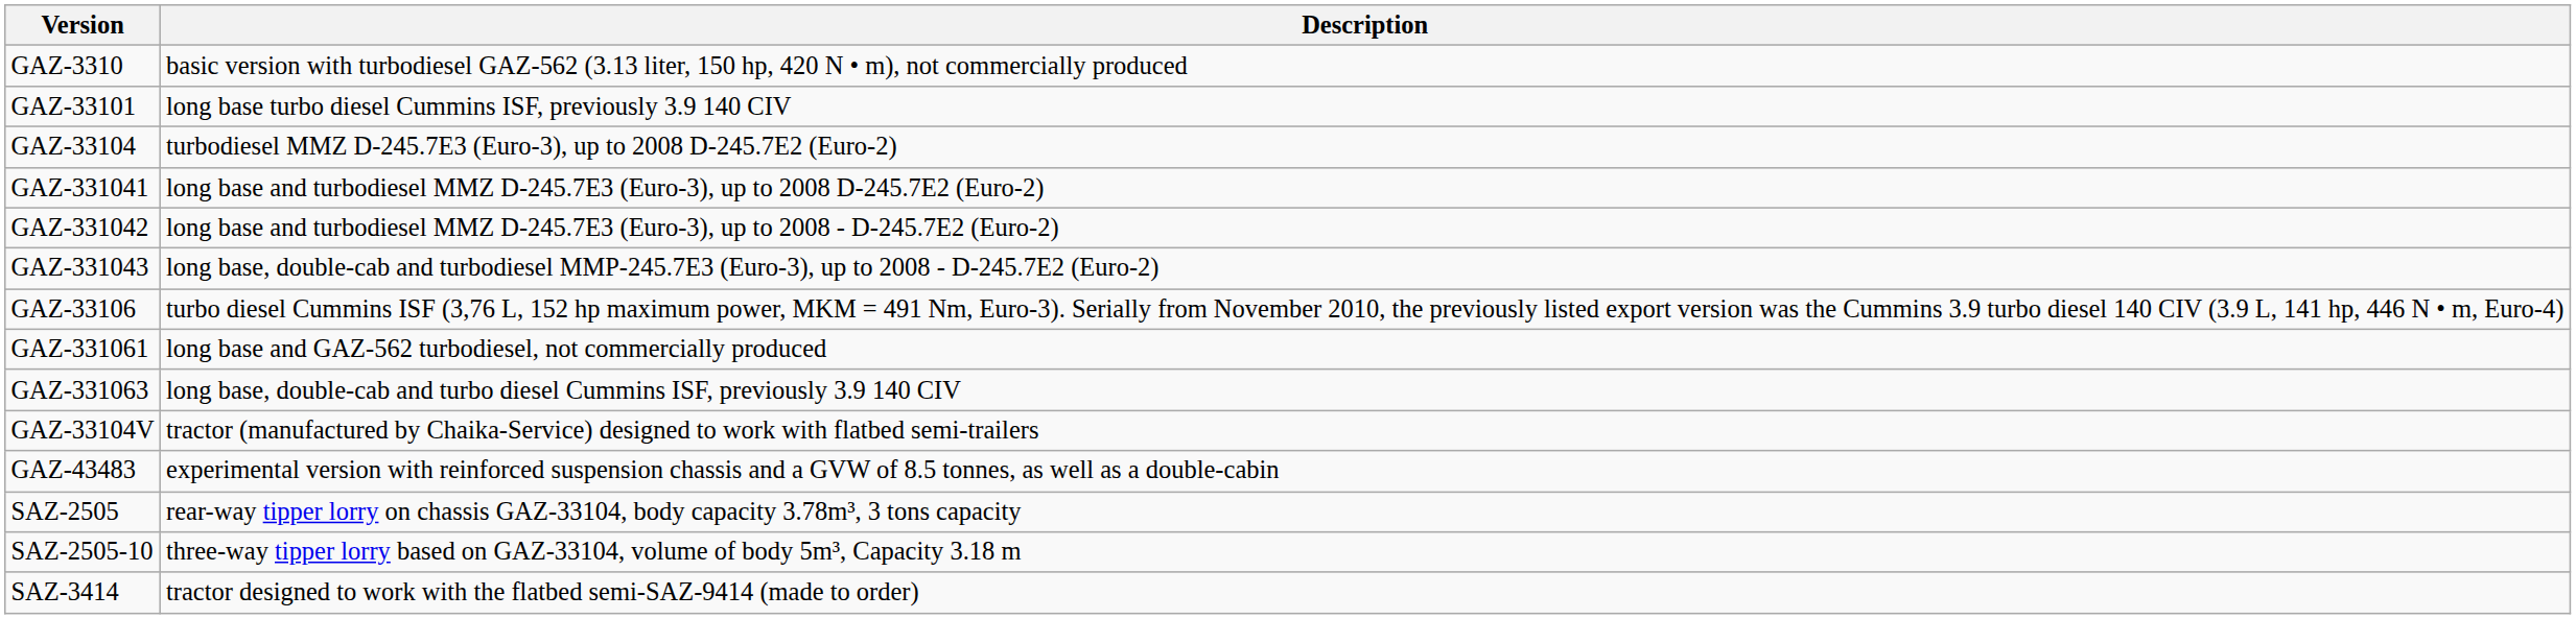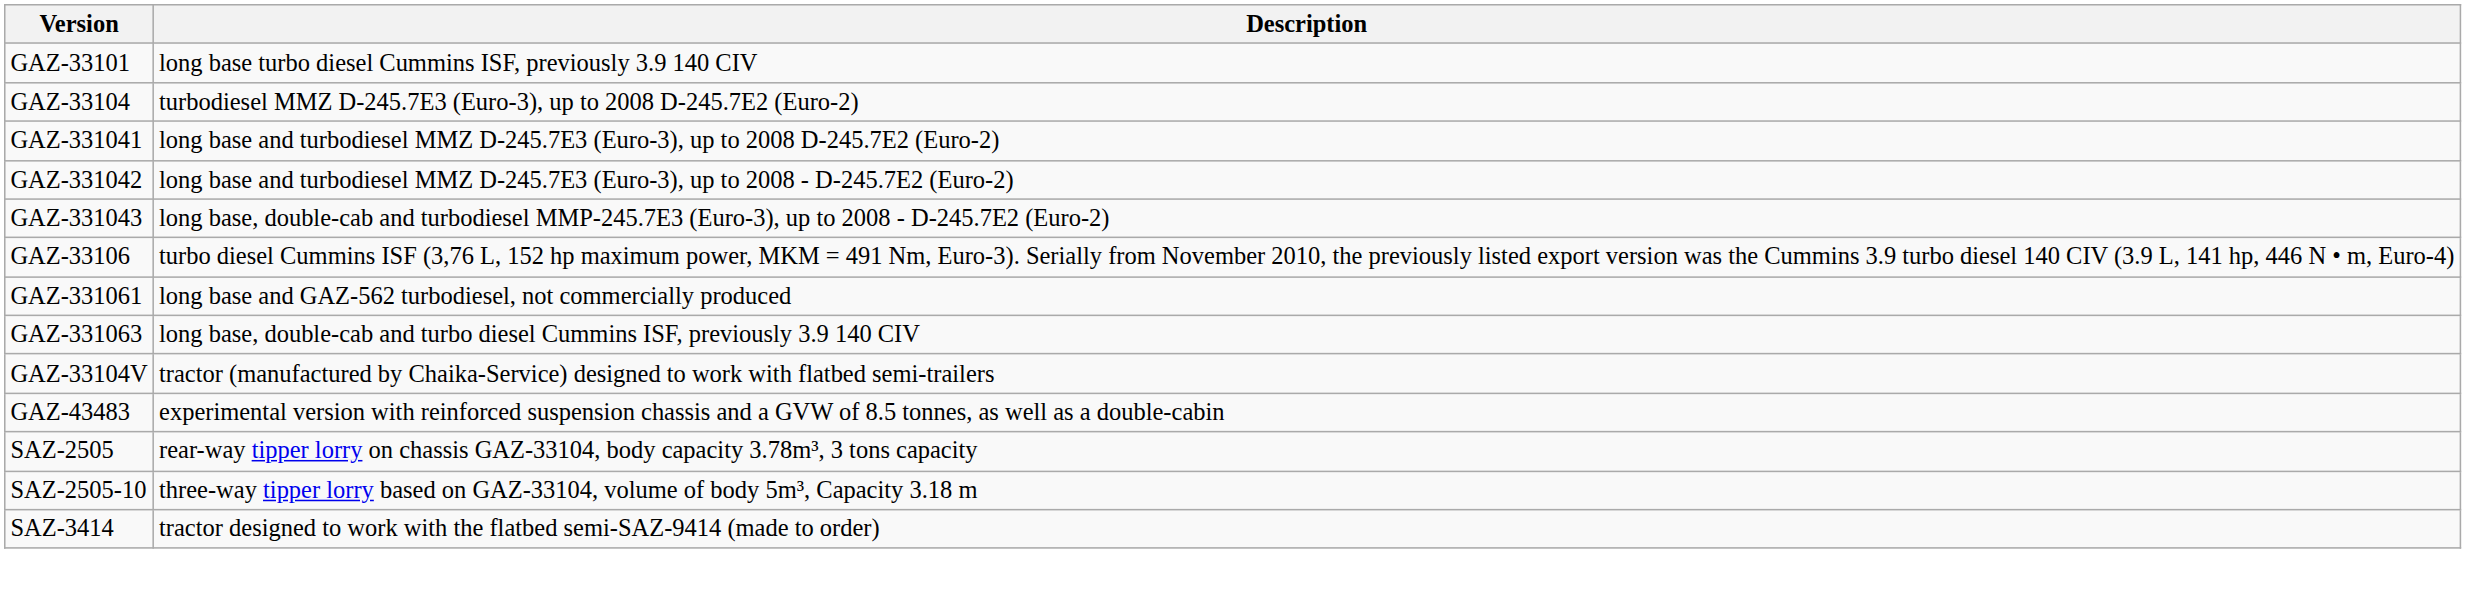 <table class="wikitable">
 <tr>
 <th>Version</th>
 <th>Description</th>
-</tr>
-<tr>
-<td>GAZ-3310</td>
-<td>basic version with turbodiesel GAZ-562 (3.13 liter, 150 hp, 420 N • m), not commercially produced</td>
 </tr>
 <tr>
 <td>GAZ-33101</td>
 <td>long base turbo diesel Cummins ISF, previously 3.9 140 CIV</td>
 </tr>
 <tr>
 <td>GAZ-33104</td>
 <td>turbodiesel MMZ D-245.7E3 (Euro-3), up to 2008 D-245.7E2 (Euro-2)</td>
 </tr>
 <tr>
 <td>GAZ-331041</td>
 <td>long base and turbodiesel MMZ D-245.7E3 (Euro-3), up to 2008 D-245.7E2 (Euro-2)</td>
 </tr>
 <tr>
 <td>GAZ-331042</td>
 <td>long base and turbodiesel MMZ D-245.7E3 (Euro-3), up to 2008 - D-245.7E2 (Euro-2)</td>
 </tr>
 <tr>
 <td>GAZ-331043</td>
 <td>long base, double-cab and turbodiesel MMP-245.7E3 (Euro-3), up to 2008 - D-245.7E2 (Euro-2)</td>
 </tr>
 <tr>
 <td>GAZ-33106</td>
 <td>turbo diesel Cummins ISF (3,76 L, 152 hp maximum power, MKM = 491 Nm, Euro-3). Serially from November 2010, the previously listed export version was the Cummins 3.9 turbo diesel 140 CIV (3.9 L, 141 hp, 446 N • m, Euro-4)</td>
 </tr>
 <tr>
 <td>GAZ-331061</td>
 <td>long base and GAZ-562 turbodiesel, not commercially produced</td>
 </tr>
 <tr>
 <td>GAZ-331063</td>
 <td>long base, double-cab and turbo diesel Cummins ISF, previously 3.9 140 CIV</td>
 </tr>
 <tr>
 <td>GAZ-33104V</td>
 <td>tractor (manufactured by Chaika-Service) designed to work with flatbed semi-trailers</td>
 </tr>
 <tr>
 <td>GAZ-43483</td>
 <td>experimental version with reinforced suspension chassis and a GVW of 8.5 tonnes, as well as a double-cabin</td>
 </tr>
 <tr>
 <td>SAZ-2505</td>
 <td>rear-way <a href='#'>tipper lorry</a> on chassis GAZ-33104, body capacity 3.78m³, 3 tons capacity</td>
 </tr>
 <tr>
 <td>SAZ-2505-10</td>
 <td>three-way <a href='#'>tipper lorry</a> based on GAZ-33104, volume of body 5m³, Capacity 3.18 m</td>
 </tr>
 <tr>
 <td>SAZ-3414</td>
 <td>tractor designed to work with the flatbed semi-SAZ-9414 (made to order)</td>
 </tr>
 </table>
